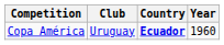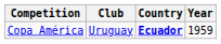 <table class="wikitable">
 <tr>
 <th>Competition</th>
 <th>Club</th>
 <th>Country</th>
 <th>Year</th>
 </tr>
 <tr>
 <td><a href='#'>Copa América</a></td>
 <td><a href='#'>Uruguay</a></td>
 <td><strong><a href='#'>Ecuador</a></strong></td>
-<td>1960</td>
+<td>1959</td>
 </tr>
 </table>
